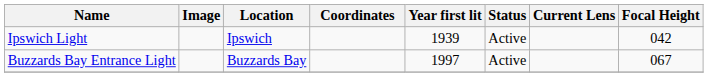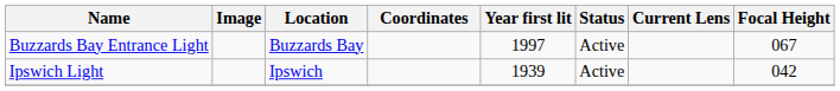 <table class="wikitable sortable">
 <tr>
 <th>Name</th>
 <th scope="col" class="unsortable">Image </th>
 <th>Location</th>
 <th width="100">Coordinates</th>
 <th>Year first lit</th>
 <th>Status</th>
 <th>Current Lens</th>
 <th>Focal Height</th>
 </tr>
 <tr>
+<td><a href='#'>Buzzards Bay Entrance Light</a></td>
+<td></td>
+<td><a href='#'>Buzzards Bay</a></td>
+<td></td>
+<td style="text-align: center;">1997</td>
+<td style="text-align: center;">Active</td>
+<td></td>
+<td style="text-align: center;"><span>067</span> </td>
+</tr>
+<tr>
 <td><a href='#'>Ipswich Light</a></td>
 <td></td>
 <td><a href='#'>Ipswich</a></td>
 <td></td>
 <td style="text-align: center;">1939</td>
 <td style="text-align: center;">Active</td>
 <td></td>
 <td style="text-align: center;"><span>042</span> </td>
 </tr>
 <tr>
-<td><a href='#'>Buzzards Bay Entrance Light</a></td>
-<td></td>
-<td><a href='#'>Buzzards Bay</a></td>
-<td></td>
-<td style="text-align: center;">1997</td>
-<td style="text-align: center;">Active</td>
-<td></td>
-<td style="text-align: center;"><span>067</span> </td>
-</tr>
-<tr>
 </tr>
 </table>
